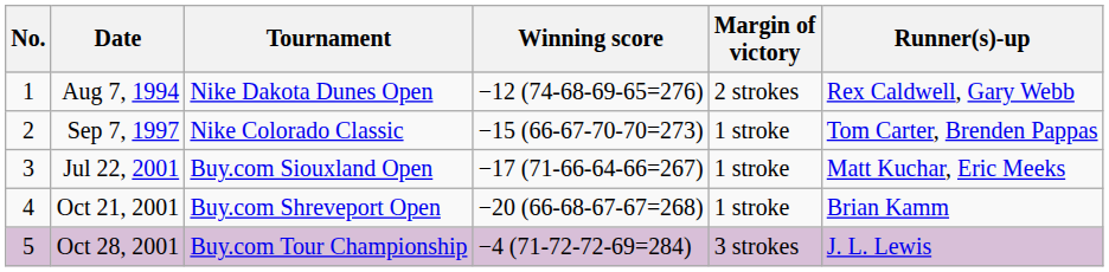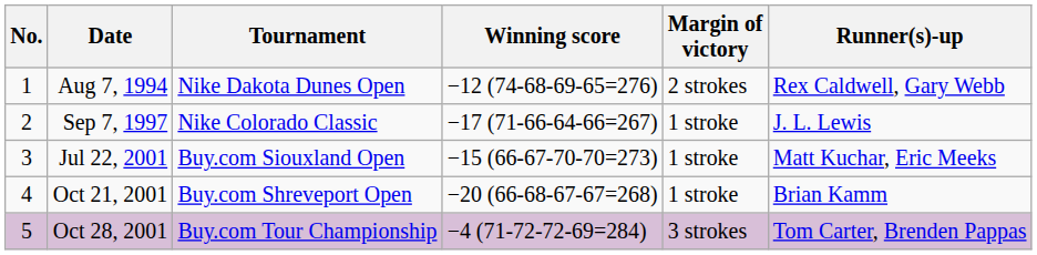 <table class="wikitable" style="font-size:95%;">
 <tr>
 <th>No.</th>
 <th>Date</th>
 <th>Tournament</th>
 <th>Winning score</th>
 <th>Margin of<br>victory</th>
 <th>Runner(s)-up</th>
 </tr>
 <tr>
 <td align=center>1</td>
 <td align=right>Aug 7, <a href='#'>1994</a></td>
 <td><a href='#'>Nike Dakota Dunes Open</a></td>
 <td>−12 (74-68-69-65=276)</td>
 <td>2 strokes</td>
 <td> <a href='#'>Rex Caldwell</a>,  <a href='#'>Gary Webb</a></td>
 </tr>
 <tr>
 <td align=center>2</td>
 <td align=right>Sep 7, <a href='#'>1997</a></td>
 <td><a href='#'>Nike Colorado Classic</a></td>
-<td>−15 (66-67-70-70=273)</td>
+<td>−17 (71-66-64-66=267)</td>
 <td>1 stroke</td>
-<td> <a href='#'>Tom Carter</a>,  <a href='#'>Brenden Pappas</a></td>
+<td> <a href='#'>J. L. Lewis</a></td>
 </tr>
 <tr>
 <td align=center>3</td>
 <td align=right>Jul 22, <a href='#'>2001</a></td>
 <td><a href='#'>Buy.com Siouxland Open</a></td>
-<td>−17 (71-66-64-66=267)</td>
+<td>−15 (66-67-70-70=273)</td>
 <td>1 stroke</td>
 <td> <a href='#'>Matt Kuchar</a>,  <a href='#'>Eric Meeks</a></td>
 </tr>
 <tr>
 <td align=center>4</td>
 <td align=right>Oct 21, 2001</td>
 <td><a href='#'>Buy.com Shreveport Open</a></td>
 <td>−20 (66-68-67-67=268)</td>
 <td>1 stroke</td>
 <td> <a href='#'>Brian Kamm</a></td>
 </tr>
 <tr style="background:thistle;">
 <td align=center>5</td>
 <td align=right>Oct 28, 2001</td>
 <td><a href='#'>Buy.com Tour Championship</a></td>
 <td>−4 (71-72-72-69=284)</td>
 <td>3 strokes</td>
-<td> <a href='#'>J. L. Lewis</a></td>
+<td> <a href='#'>Tom Carter</a>,  <a href='#'>Brenden Pappas</a></td>
 </tr>
 </table>
